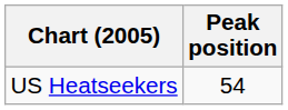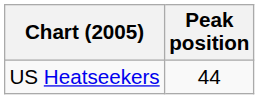 <table class=wikitable>
 <tr>
 <th>Chart (2005)</th>
 <th>Peak<br>position</th>
 </tr>
 <tr>
 <td>US <a href='#'>Heatseekers</a></td>
-<td align="center">54</td>
+<td align="center">44</td>
 </tr>
 </table>
